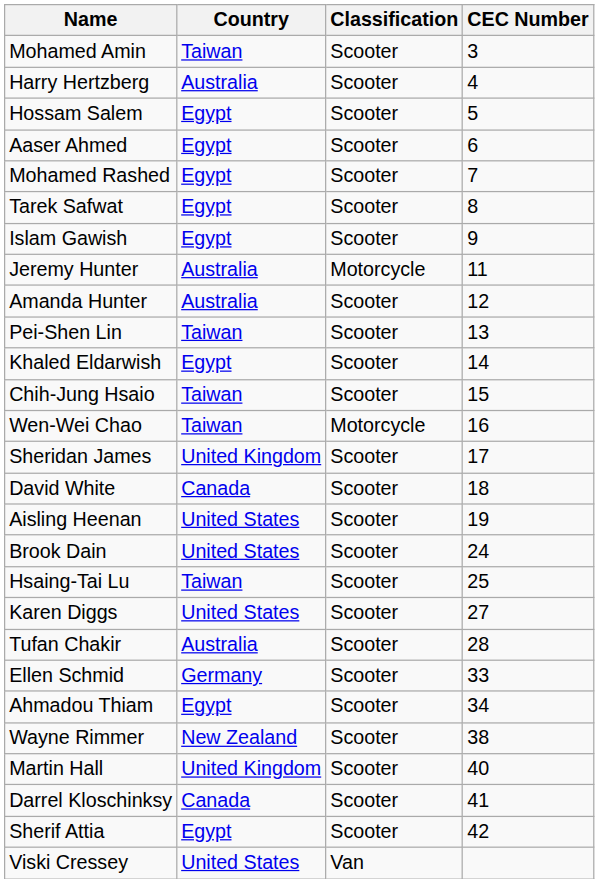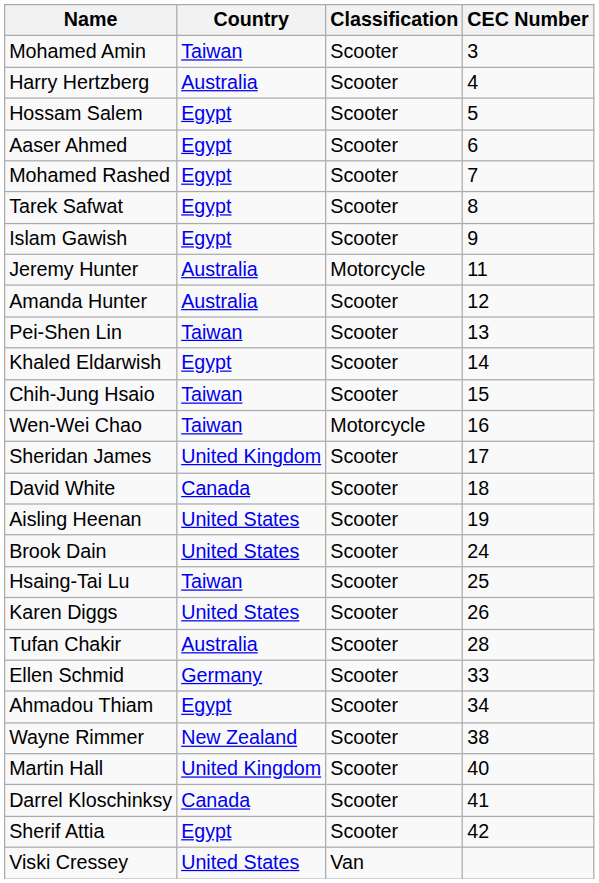 <table class="wikitable">
 <tr>
 <th>Name</th>
 <th>Country</th>
 <th>Classification</th>
 <th>CEC Number</th>
 </tr>
 <tr>
 <td>Mohamed Amin</td>
 <td> <a href='#'>Taiwan</a></td>
 <td>Scooter</td>
 <td>3</td>
 </tr>
 <tr>
 <td>Harry Hertzberg</td>
 <td> <a href='#'>Australia</a></td>
 <td>Scooter</td>
 <td>4</td>
 </tr>
 <tr>
 <td>Hossam Salem</td>
 <td> <a href='#'>Egypt</a></td>
 <td>Scooter</td>
 <td>5</td>
 </tr>
 <tr>
 <td>Aaser Ahmed</td>
 <td> <a href='#'>Egypt</a></td>
 <td>Scooter</td>
 <td>6</td>
 </tr>
 <tr>
 <td>Mohamed Rashed</td>
 <td> <a href='#'>Egypt</a></td>
 <td>Scooter</td>
 <td>7</td>
 </tr>
 <tr>
 <td>Tarek Safwat</td>
 <td> <a href='#'>Egypt</a></td>
 <td>Scooter</td>
 <td>8</td>
 </tr>
 <tr>
 <td>Islam Gawish</td>
 <td> <a href='#'>Egypt</a></td>
 <td>Scooter</td>
 <td>9</td>
 </tr>
 <tr>
 <td>Jeremy Hunter</td>
 <td> <a href='#'>Australia</a></td>
 <td>Motorcycle</td>
 <td>11</td>
 </tr>
 <tr>
 <td>Amanda Hunter</td>
 <td> <a href='#'>Australia</a></td>
 <td>Scooter</td>
 <td>12</td>
 </tr>
 <tr>
 <td>Pei-Shen Lin</td>
 <td> <a href='#'>Taiwan</a></td>
 <td>Scooter</td>
 <td>13</td>
 </tr>
 <tr>
 <td>Khaled Eldarwish</td>
 <td> <a href='#'>Egypt</a></td>
 <td>Scooter</td>
 <td>14</td>
 </tr>
 <tr>
 <td>Chih-Jung Hsaio</td>
 <td> <a href='#'>Taiwan</a></td>
 <td>Scooter</td>
 <td>15</td>
 </tr>
 <tr>
 <td>Wen-Wei Chao</td>
 <td> <a href='#'>Taiwan</a></td>
 <td>Motorcycle</td>
 <td>16</td>
 </tr>
 <tr>
 <td>Sheridan James</td>
 <td> <a href='#'>United Kingdom</a></td>
 <td>Scooter</td>
 <td>17</td>
 </tr>
 <tr>
 <td>David White</td>
 <td> <a href='#'>Canada</a></td>
 <td>Scooter</td>
 <td>18</td>
 </tr>
 <tr>
 <td>Aisling Heenan</td>
 <td> <a href='#'>United States</a></td>
 <td>Scooter</td>
 <td>19</td>
 </tr>
 <tr>
 <td>Brook Dain</td>
 <td> <a href='#'>United States</a></td>
 <td>Scooter</td>
 <td>24</td>
 </tr>
 <tr>
 <td>Hsaing-Tai Lu</td>
 <td> <a href='#'>Taiwan</a></td>
 <td>Scooter</td>
 <td>25</td>
 </tr>
 <tr>
 <td>Karen Diggs</td>
 <td> <a href='#'>United States</a></td>
 <td>Scooter</td>
-<td>27</td>
+<td>26</td>
 </tr>
 <tr>
 <td>Tufan Chakir</td>
 <td> <a href='#'>Australia</a></td>
 <td>Scooter</td>
 <td>28</td>
 </tr>
 <tr>
 <td>Ellen Schmid</td>
 <td> <a href='#'>Germany</a></td>
 <td>Scooter</td>
 <td>33</td>
 </tr>
 <tr>
 <td>Ahmadou Thiam</td>
 <td> <a href='#'>Egypt</a></td>
 <td>Scooter</td>
 <td>34</td>
 </tr>
 <tr>
 <td>Wayne Rimmer</td>
 <td> <a href='#'>New Zealand</a></td>
 <td>Scooter</td>
 <td>38</td>
 </tr>
 <tr>
 <td>Martin Hall</td>
 <td> <a href='#'>United Kingdom</a></td>
 <td>Scooter</td>
 <td>40</td>
 </tr>
 <tr>
 <td>Darrel Kloschinksy</td>
 <td> <a href='#'>Canada</a></td>
 <td>Scooter</td>
 <td>41</td>
 </tr>
 <tr>
 <td>Sherif Attia</td>
 <td> <a href='#'>Egypt</a></td>
 <td>Scooter</td>
 <td>42</td>
 </tr>
 <tr>
 <td>Viski Cressey</td>
 <td> <a href='#'>United States</a></td>
 <td>Van</td>
 <td></td>
 </tr>
 </table>
